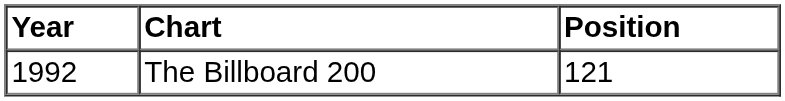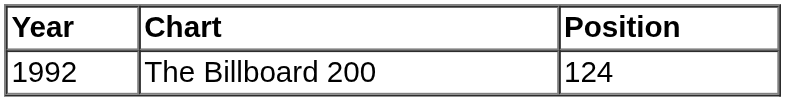 <table border=1 cellspacing=0 cellpadding=2 width="420px">
 <tr>
 <th align="left">Year</th>
 <th align="left">Chart</th>
 <th align="left">Position</th>
 </tr>
 <tr>
 <td align="left">1992</td>
 <td align="left">The Billboard 200</td>
-<td align="left">121</td>
+<td align="left">124</td>
 </tr>
 <tr>
 </tr>
 </table>
